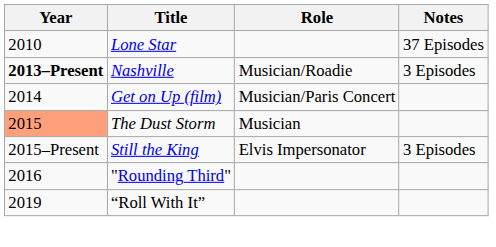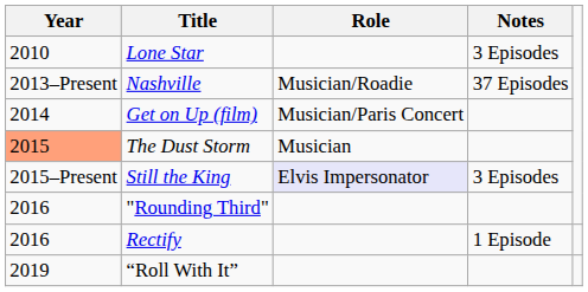 <table class="wikitable">
 <tr>
 <th>Year</th>
 <th>Title</th>
 <th>Role</th>
 <th class="unsortable">Notes</th>
 </tr>
 <tr>
 <td>2010</td>
 <td><em><a href='#'>Lone Star</a></em></td>
 <td></td>
-<td>37 Episodes</td>
+<td>3 Episodes</td>
 </tr>
 <tr>
-<td><strong>2013–Present</strong></td>
+<td>2013–Present</td>
 <td><em><a href='#'>Nashville</a></em></td>
 <td>Musician/Roadie</td>
-<td>3 Episodes</td>
+<td>37 Episodes</td>
 </tr>
 <tr>
 <td>2014</td>
 <td><em><a href='#'>Get on Up (film)</a></em></td>
 <td>Musician/Paris Concert</td>
 <td></td>
 </tr>
 <tr>
 <td style="background: lightsalmon;">2015</td>
 <td><em>The Dust Storm</em></td>
 <td>Musician</td>
 <td></td>
 </tr>
 <tr>
 <td>2015–Present</td>
 <td><em><a href='#'>Still the King</a></em></td>
-<td>Elvis Impersonator</td>
+<td style="background: lavender;">Elvis Impersonator</td>
 <td>3 Episodes</td>
 </tr>
 <tr>
 <td>2016</td>
 <td>"<a href='#'>Rounding Third</a>"</td>
 <td></td>
 <td></td>
 </tr>
 <tr>
+<td>2016</td>
+<td><em><a href='#'>Rectify</a></em></td>
+<td></td>
+<td>1 Episode</td>
+<td></td>
+</tr>
+<tr>
 <td>2019</td>
 <td>“Roll With It”</td>
 <td></td>
 <td></td>
 </tr>
 </table>
